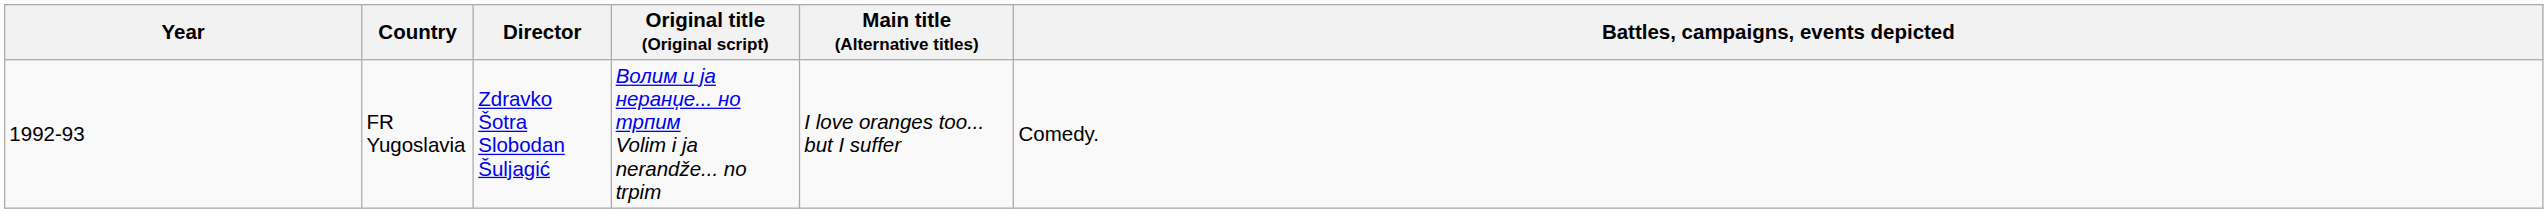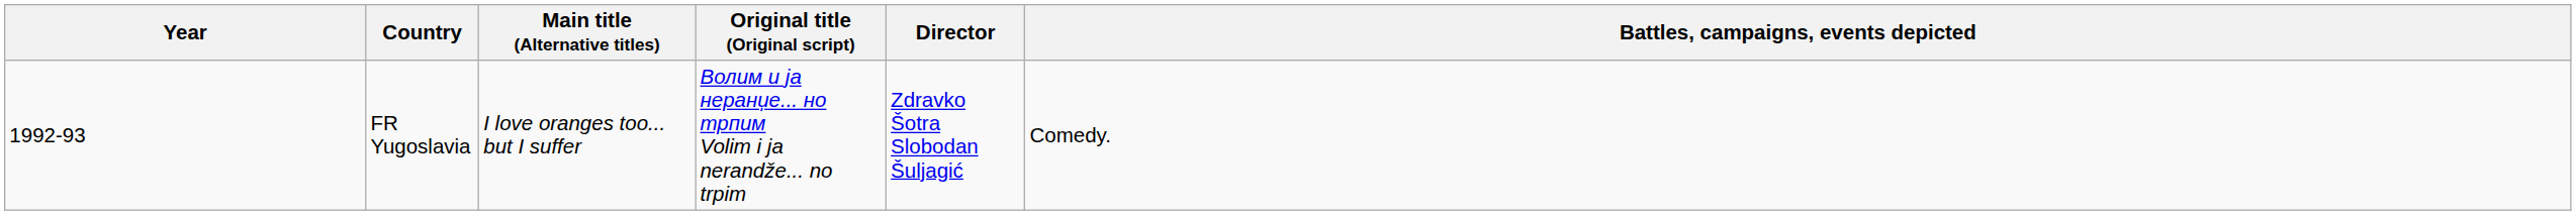 <table class="wikitable sortable" style="width:100%;">
 <tr>
 <th class="unsortable">Year</th>
 <th width= 80>Country</th>
+<th width=160>Main title<br><small>(Alternative titles)</small></th>
+<th width=140>Original title<br><small>(Original script)</small></th>
 <th width=100>Director</th>
-<th width=140>Original title<br><small>(Original script)</small></th>
-<th width=160>Main title<br><small>(Alternative titles)</small></th>
 <th class="unsortable">Battles, campaigns, events depicted</th>
 </tr>
 <tr>
 <td>1992-93</td>
 <td>FR Yugoslavia</td>
+<td><em>I love oranges too... but I suffer</em></td>
+<td><em><a href='#'>Волим и ја неранџе... но трпим</a></em><br><em>Volim i ja nerandže... no trpim</em></td>
 <td><a href='#'>Zdravko Šotra</a><br><a href='#'>Slobodan Šuljagić</a></td>
-<td><em><a href='#'>Волим и ја неранџе... но трпим</a></em><br><em>Volim i ja nerandže... no trpim</em></td>
-<td><em>I love oranges too... but I suffer</em></td>
 <td>Comedy.</td>
 </tr>
 </table>
